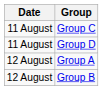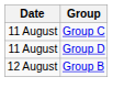 <table class="wikitable">
 <tr>
 <th>Date</th>
 <th>Group</th>
 </tr>
 <tr>
 <td style="text-align:right;">11 August</td>
 <td style="text-align:left;"><a href='#'>Group C</a></td>
 </tr>
 <tr>
 <td style="text-align:right;">11 August</td>
 <td style="text-align:left;"><a href='#'>Group D</a></td>
 </tr>
 <tr>
 <td style="text-align:right;">12 August</td>
-<td style="text-align:left;"><a href='#'>Group A</a></td>
-</tr>
-<tr>
-<td style="text-align:right;">12 August</td>
 <td style="text-align:left;"><a href='#'>Group B</a></td>
 </tr>
 </table>
